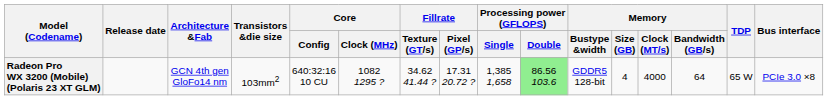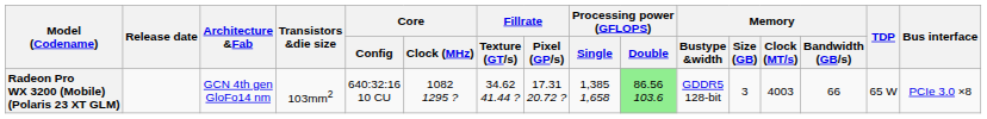 <table class="mw-datatable wikitable sortable sort-under" style="text-align: center; font-size: 85%;">
 <tr>
 <th rowspan=2>Model<br>(<a href='#'>Codename</a>)</th>
 <th rowspan=2>Release date</th>
 <th rowspan=2><a href='#'>Architecture</a><br>&<a href='#'>Fab</a></th>
 <th rowspan=2>Transistors<br>&die size</th>
 <th colspan=2>Core</th>
 <th colspan=2><a href='#'>Fillrate</a></th>
 <th colspan=2>Processing power<br>(<a href='#'>GFLOPS</a>)</th>
 <th colspan=4>Memory</th>
 <th rowspan=2><a href='#'>TDP</a></th>
 <th rowspan=2>Bus interface</th>
 </tr>
 <tr>
 <th>Config</th>
 <th>Clock (<a href='#'>MHz</a>)</th>
 <th>Texture<br>(<a href='#'>GT</a>/s)</th>
 <th>Pixel<br>(<a href='#'>GP</a>/s)</th>
 <th><a href='#'>Single</a></th>
 <th><a href='#'>Double</a></th>
 <th>Bustype<br>&width</th>
 <th>Size<br>(<a href='#'>GB</a>)</th>
 <th>Clock<br>(<a href='#'>MT/s</a>)</th>
 <th>Bandwidth<br>(<a href='#'>GB</a>/s)</th>
 </tr>
 <tr>
 <th style="text-align:left;">Radeon Pro<br>WX 3200 (Mobile)<br>(Polaris 23 XT GLM)</th>
 <td></td>
 <td><a href='#'>GCN 4th gen</a><br><a href='#'>GloFo</a><a href='#'>14 nm</a></td>
 <td><br>103mm<sup>2</sup></td>
 <td>640:32:16<br>10 CU</td>
 <td>1082<br><em>1295 ?</em></td>
 <td>34.62<br><em>41.44 ?</em></td>
 <td>17.31<br><em>20.72 ?</em></td>
 <td>1,385<br><em>1,658</em></td>
 <td style="background: lightgreen;">86.56<br><em>103.6</em></td>
 <td><a href='#'>GDDR5</a><br>128-bit</td>
-<td>4</td>
-<td>4000</td>
-<td>64</td>
+<td>3</td>
+<td>4003</td>
+<td>66</td>
 <td>65 W</td>
 <td><a href='#'>PCIe 3.0</a> ×8</td>
 </tr>
 </table>
